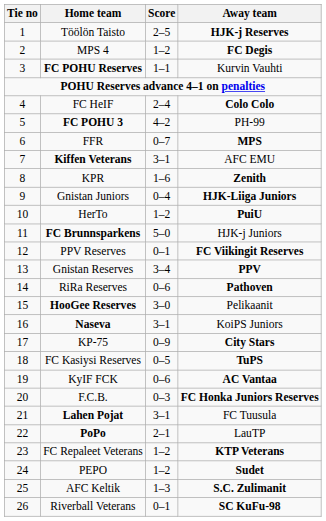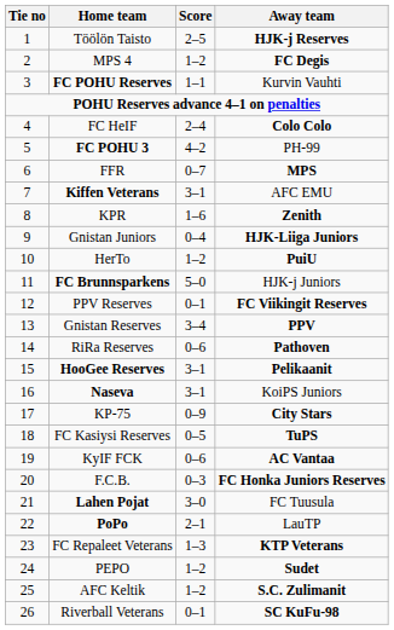 <table class="wikitable" style="text-align:center">
 <tr>
 <th>Tie no</th>
 <th>Home team</th>
 <th>Score</th>
 <th>Away team</th>
 </tr>
 <tr>
 <td>1</td>
 <td>Töölön Taisto</td>
 <td>2–5</td>
 <td><strong>HJK-j Reserves</strong></td>
 </tr>
 <tr>
 <td>2</td>
 <td>MPS 4</td>
 <td>1–2</td>
 <td><strong>FC Degis</strong></td>
 </tr>
 <tr>
 <td>3</td>
 <td><strong>FC POHU Reserves</strong></td>
 <td>1–1 </td>
 <td>Kurvin Vauhti</td>
 </tr>
 <tr>
 <td colspan=4><strong>POHU Reserves advance 4–1 on <a href='#'>penalties</a></strong></td>
 </tr>
 <tr>
 <td>4</td>
 <td>FC HeIF</td>
 <td>2–4</td>
 <td><strong>Colo Colo</strong></td>
 </tr>
 <tr>
 <td>5</td>
 <td><strong>FC POHU 3</strong></td>
 <td>4–2</td>
 <td>PH-99</td>
 </tr>
 <tr>
 <td>6</td>
 <td>FFR</td>
 <td>0–7</td>
 <td><strong>MPS</strong></td>
 </tr>
 <tr>
 <td>7</td>
 <td><strong>Kiffen Veterans</strong></td>
 <td>3–1</td>
 <td>AFC EMU</td>
 </tr>
 <tr>
 <td>8</td>
 <td>KPR</td>
 <td>1–6</td>
 <td><strong>Zenith</strong></td>
 </tr>
 <tr>
 <td>9</td>
 <td>Gnistan Juniors</td>
 <td>0–4</td>
 <td><strong>HJK-Liiga Juniors</strong></td>
 </tr>
 <tr>
 <td>10</td>
 <td>HerTo</td>
 <td>1–2</td>
 <td><strong>PuiU</strong></td>
 </tr>
 <tr>
 <td>11</td>
 <td><strong>FC Brunnsparkens</strong></td>
 <td>5–0</td>
 <td>HJK-j Juniors</td>
 </tr>
 <tr>
 <td>12</td>
 <td>PPV Reserves</td>
 <td>0–1</td>
 <td><strong>FC Viikingit Reserves</strong></td>
 </tr>
 <tr>
 <td>13</td>
 <td>Gnistan Reserves</td>
 <td>3–4 </td>
 <td><strong>PPV</strong></td>
 </tr>
 <tr>
 <td>14</td>
 <td>RiRa Reserves</td>
 <td>0–6</td>
 <td><strong>Pathoven</strong></td>
 </tr>
 <tr>
 <td>15</td>
 <td><strong>HooGee Reserves</strong></td>
-<td>3–0</td>
-<td>Pelikaanit</td>
+<td>3–1</td>
+<td><strong>Pelikaanit</strong></td>
 </tr>
 <tr>
 <td>16</td>
 <td><strong>Naseva</strong></td>
 <td>3–1</td>
 <td>KoiPS Juniors</td>
 </tr>
 <tr>
 <td>17</td>
 <td>KP-75</td>
 <td>0–9</td>
 <td><strong>City Stars</strong></td>
 </tr>
 <tr>
 <td>18</td>
 <td>FC Kasiysi Reserves</td>
 <td>0–5</td>
 <td><strong>TuPS</strong></td>
 </tr>
 <tr>
 <td>19</td>
 <td>KyIF FCK</td>
 <td>0–6</td>
 <td><strong>AC Vantaa</strong></td>
 </tr>
 <tr>
 <td>20</td>
 <td>F.C.B.</td>
 <td>0–3</td>
 <td><strong>FC Honka Juniors Reserves</strong></td>
 </tr>
 <tr>
 <td>21</td>
 <td><strong>Lahen Pojat</strong></td>
-<td>3–1</td>
+<td>3–0</td>
 <td>FC Tuusula</td>
 </tr>
 <tr>
 <td>22</td>
 <td><strong>PoPo</strong></td>
 <td>2–1 </td>
 <td>LauTP</td>
 </tr>
 <tr>
 <td>23</td>
 <td>FC Repaleet Veterans</td>
-<td>1–2</td>
+<td>1–3 </td>
 <td><strong>KTP Veterans</strong></td>
 </tr>
 <tr>
 <td>24</td>
 <td>PEPO</td>
 <td>1–2</td>
 <td><strong>Sudet</strong></td>
 </tr>
 <tr>
 <td>25</td>
 <td>AFC Keltik</td>
-<td>1–3 </td>
+<td>1–2</td>
 <td><strong>S.C. Zulimanit</strong></td>
 </tr>
 <tr>
 <td>26</td>
 <td>Riverball Veterans</td>
 <td>0–1</td>
 <td><strong>SC KuFu-98</strong></td>
 </tr>
 </table>
